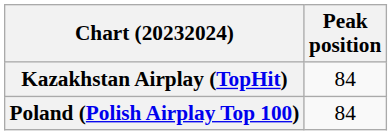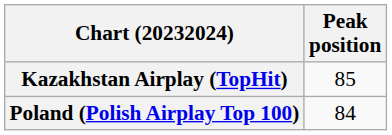 <table class="wikitable sortable plainrowheaders" style="text-align:center">
 <tr>
 <th scope="col">Chart (20232024)</th>
 <th scope="col">Peak<br>position</th>
 </tr>
 <tr>
 <th scope="row">Kazakhstan Airplay (<a href='#'>TopHit</a>)</th>
-<td>84</td>
+<td>85</td>
 </tr>
 <tr>
 <th scope="row">Poland (<a href='#'>Polish Airplay Top 100</a>)</th>
 <td>84</td>
 </tr>
 </table>
